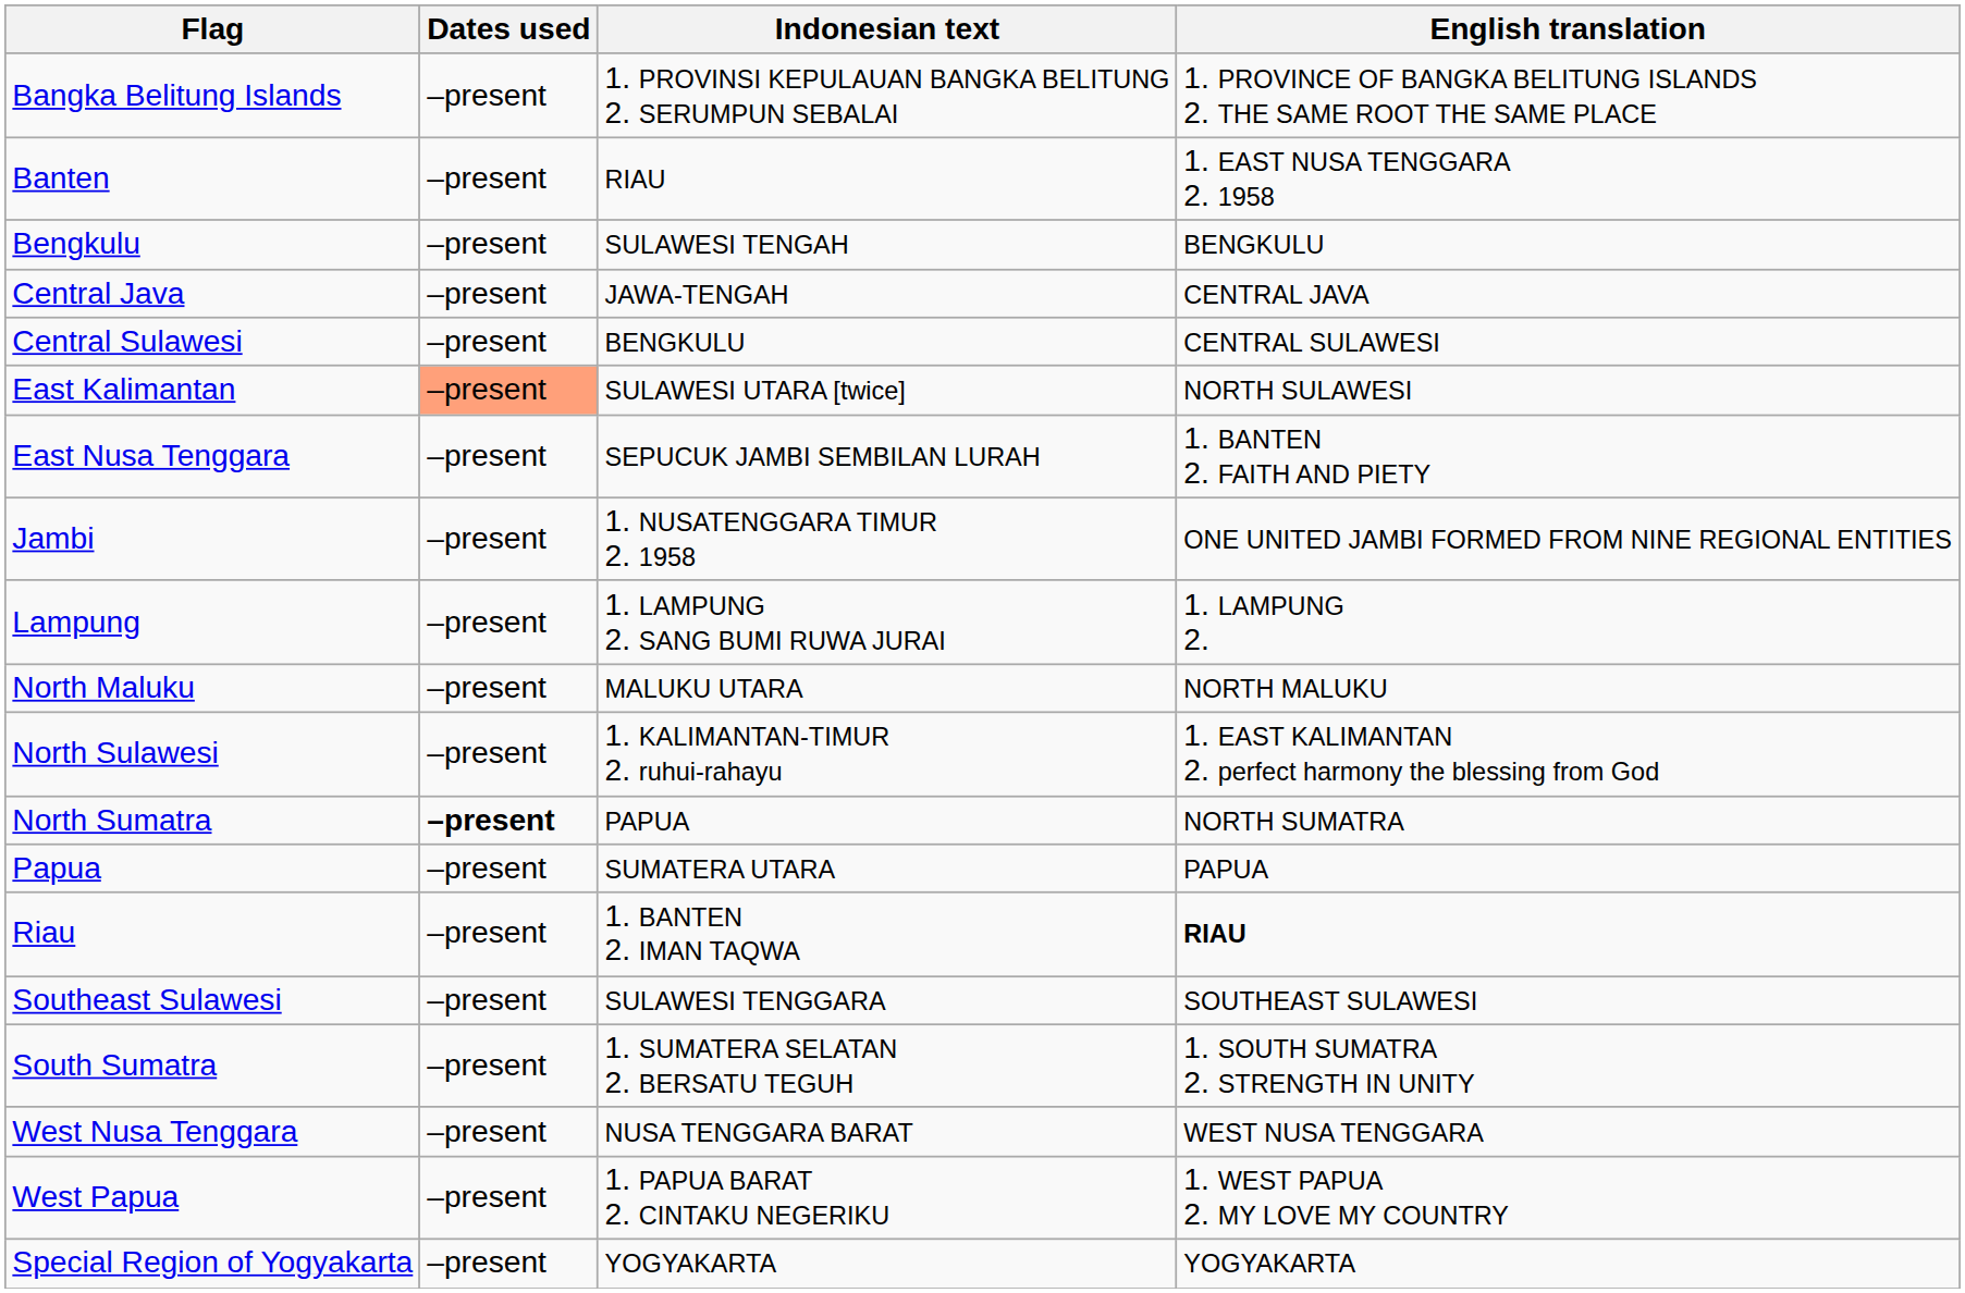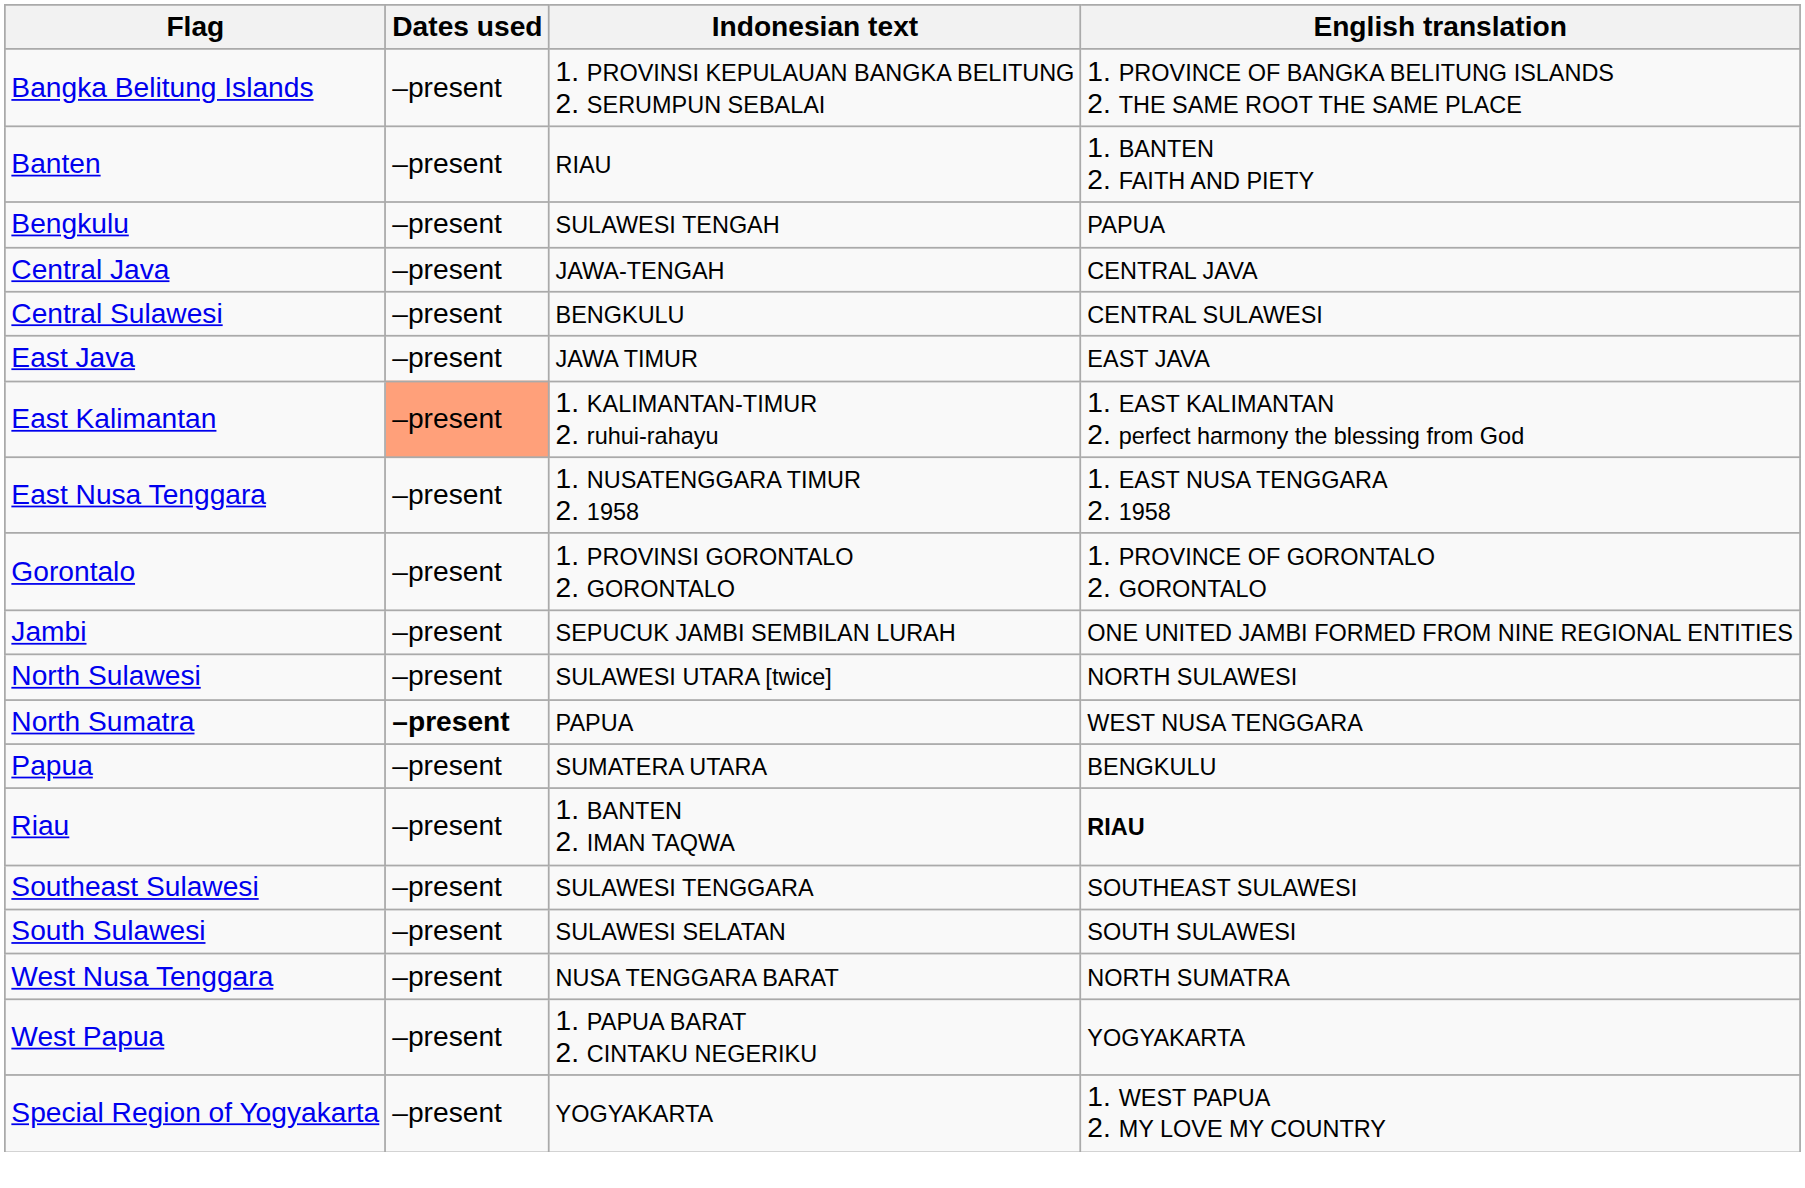 <table class="wikitable sortable noresize">
 <tr>
 <th>Flag</th>
 <th>Dates used</th>
 <th>Indonesian text</th>
 <th>English translation</th>
 </tr>
 <tr>
 <td> <a href='#'>Bangka Belitung Islands</a></td>
 <td>–present</td>
 <td>1. <small>PROVINSI KEPULAUAN BANGKA BELITUNG</small><br>2. <small>SERUMPUN SEBALAI</small></td>
 <td>1. <small>PROVINCE OF BANGKA BELITUNG ISLANDS</small><br>2. <small>THE SAME ROOT THE SAME PLACE</small></td>
 </tr>
 <tr>
 <td> <a href='#'>Banten</a></td>
 <td>–present</td>
 <td><small>RIAU</small></td>
-<td>1. <small>EAST NUSA TENGGARA</small><br>2. <small>1958</small></td>
+<td>1. <small>BANTEN</small><br>2. <small>FAITH AND PIETY</small></td>
 </tr>
 <tr>
 <td> <a href='#'>Bengkulu</a></td>
 <td>–present</td>
 <td><small>SULAWESI TENGAH</small></td>
-<td><small>BENGKULU</small></td>
+<td><small>PAPUA</small></td>
 </tr>
 <tr>
 <td> <a href='#'>Central Java</a></td>
 <td>–present</td>
 <td><small>JAWA-TENGAH</small></td>
 <td><small>CENTRAL JAVA</small></td>
 </tr>
 <tr>
 <td> <a href='#'>Central Sulawesi</a></td>
 <td>–present</td>
 <td><small>BENGKULU</small></td>
 <td><small>CENTRAL SULAWESI</small></td>
 </tr>
 <tr>
+<td> <a href='#'>East Java</a></td>
+<td>–present</td>
+<td><small>JAWA TIMUR</small></td>
+<td><small>EAST JAVA</small></td>
+</tr>
+<tr>
 <td> <a href='#'>East Kalimantan</a></td>
 <td style="background: lightsalmon;">–present</td>
-<td><small>SULAWESI UTARA [twice]</small></td>
-<td><small>NORTH SULAWESI</small></td>
+<td>1. <small>KALIMANTAN-TIMUR</small><br>2. <small>ruhui-rahayu</small></td>
+<td>1. <small>EAST KALIMANTAN</small><br>2. <small>perfect harmony the blessing from God</small></td>
 </tr>
 <tr>
 <td> <a href='#'>East Nusa Tenggara</a></td>
 <td>–present</td>
-<td><small>SEPUCUK JAMBI SEMBILAN LURAH</small></td>
-<td>1. <small>BANTEN</small><br>2. <small>FAITH AND PIETY</small></td>
+<td>1. <small>NUSATENGGARA TIMUR</small><br>2. <small>1958</small></td>
+<td>1. <small>EAST NUSA TENGGARA</small><br>2. <small>1958</small></td>
+</tr>
+<tr>
+<td> <a href='#'>Gorontalo</a></td>
+<td>–present</td>
+<td>1. <small>PROVINSI GORONTALO</small><br>2. <small>GORONTALO</small></td>
+<td>1. <small>PROVINCE OF GORONTALO</small><br>2. <small>GORONTALO</small></td>
 </tr>
 <tr>
 <td> <a href='#'>Jambi</a></td>
 <td>–present</td>
-<td>1. <small>NUSATENGGARA TIMUR</small><br>2. <small>1958</small></td>
+<td><small>SEPUCUK JAMBI SEMBILAN LURAH</small></td>
 <td><small>ONE UNITED JAMBI FORMED FROM NINE REGIONAL ENTITIES</small></td>
-</tr>
-<tr>
-<td> <a href='#'>Lampung</a></td>
-<td>–present</td>
-<td>1. <small>LAMPUNG</small><br>2. <small>SANG BUMI RUWA JURAI</small></td>
-<td>1. <small>LAMPUNG</small><br>2. <small></small></td>
-</tr>
-<tr>
-<td> <a href='#'>North Maluku</a></td>
-<td>–present</td>
-<td><small>MALUKU UTARA</small></td>
-<td><small>NORTH MALUKU</small></td>
 </tr>
 <tr>
 <td> <a href='#'>North Sulawesi</a></td>
 <td>–present</td>
-<td>1. <small>KALIMANTAN-TIMUR</small><br>2. <small>ruhui-rahayu</small></td>
-<td>1. <small>EAST KALIMANTAN</small><br>2. <small>perfect harmony the blessing from God</small></td>
+<td><small>SULAWESI UTARA [twice]</small></td>
+<td><small>NORTH SULAWESI</small></td>
 </tr>
 <tr>
 <td> <a href='#'>North Sumatra</a></td>
 <td><strong>–present</strong></td>
 <td><small>PAPUA</small></td>
-<td><small>NORTH SUMATRA</small></td>
+<td><small>WEST NUSA TENGGARA</small></td>
 </tr>
 <tr>
 <td> <a href='#'>Papua</a></td>
 <td>–present</td>
 <td><small>SUMATERA UTARA</small></td>
-<td><small>PAPUA</small></td>
+<td><small>BENGKULU</small></td>
 </tr>
 <tr>
 <td> <a href='#'>Riau</a></td>
 <td>–present</td>
 <td>1. <small>BANTEN</small><br>2. <small>IMAN TAQWA</small></td>
 <td><strong><small>RIAU</small></strong></td>
 </tr>
 <tr>
 <td> <a href='#'>Southeast Sulawesi</a></td>
 <td>–present</td>
 <td><small>SULAWESI TENGGARA</small></td>
 <td><small>SOUTHEAST SULAWESI</small></td>
 </tr>
 <tr>
-<td> <a href='#'>South Sumatra</a></td>
+<td> <a href='#'>South Sulawesi</a></td>
 <td>–present</td>
-<td>1. <small>SUMATERA SELATAN</small><br>2. <small>BERSATU TEGUH</small></td>
-<td>1. <small>SOUTH SUMATRA</small><br>2. <small>STRENGTH IN UNITY</small></td>
+<td><small>SULAWESI SELATAN</small></td>
+<td><small>SOUTH SULAWESI</small></td>
 </tr>
 <tr>
 <td> <a href='#'>West Nusa Tenggara</a></td>
 <td>–present</td>
 <td><small>NUSA TENGGARA BARAT</small></td>
-<td><small>WEST NUSA TENGGARA</small></td>
+<td><small>NORTH SUMATRA</small></td>
 </tr>
 <tr>
 <td> <a href='#'>West Papua</a></td>
 <td>–present</td>
 <td>1. <small>PAPUA BARAT</small><br>2. <small>CINTAKU NEGERIKU</small></td>
-<td>1. <small>WEST PAPUA</small><br>2. <small>MY LOVE MY COUNTRY</small></td>
+<td><small>YOGYAKARTA</small></td>
 </tr>
 <tr>
 <td> <a href='#'>Special Region of Yogyakarta</a></td>
 <td>–present</td>
 <td><small>YOGYAKARTA</small></td>
-<td><small>YOGYAKARTA</small></td>
+<td>1. <small>WEST PAPUA</small><br>2. <small>MY LOVE MY COUNTRY</small></td>
 </tr>
 </table>
